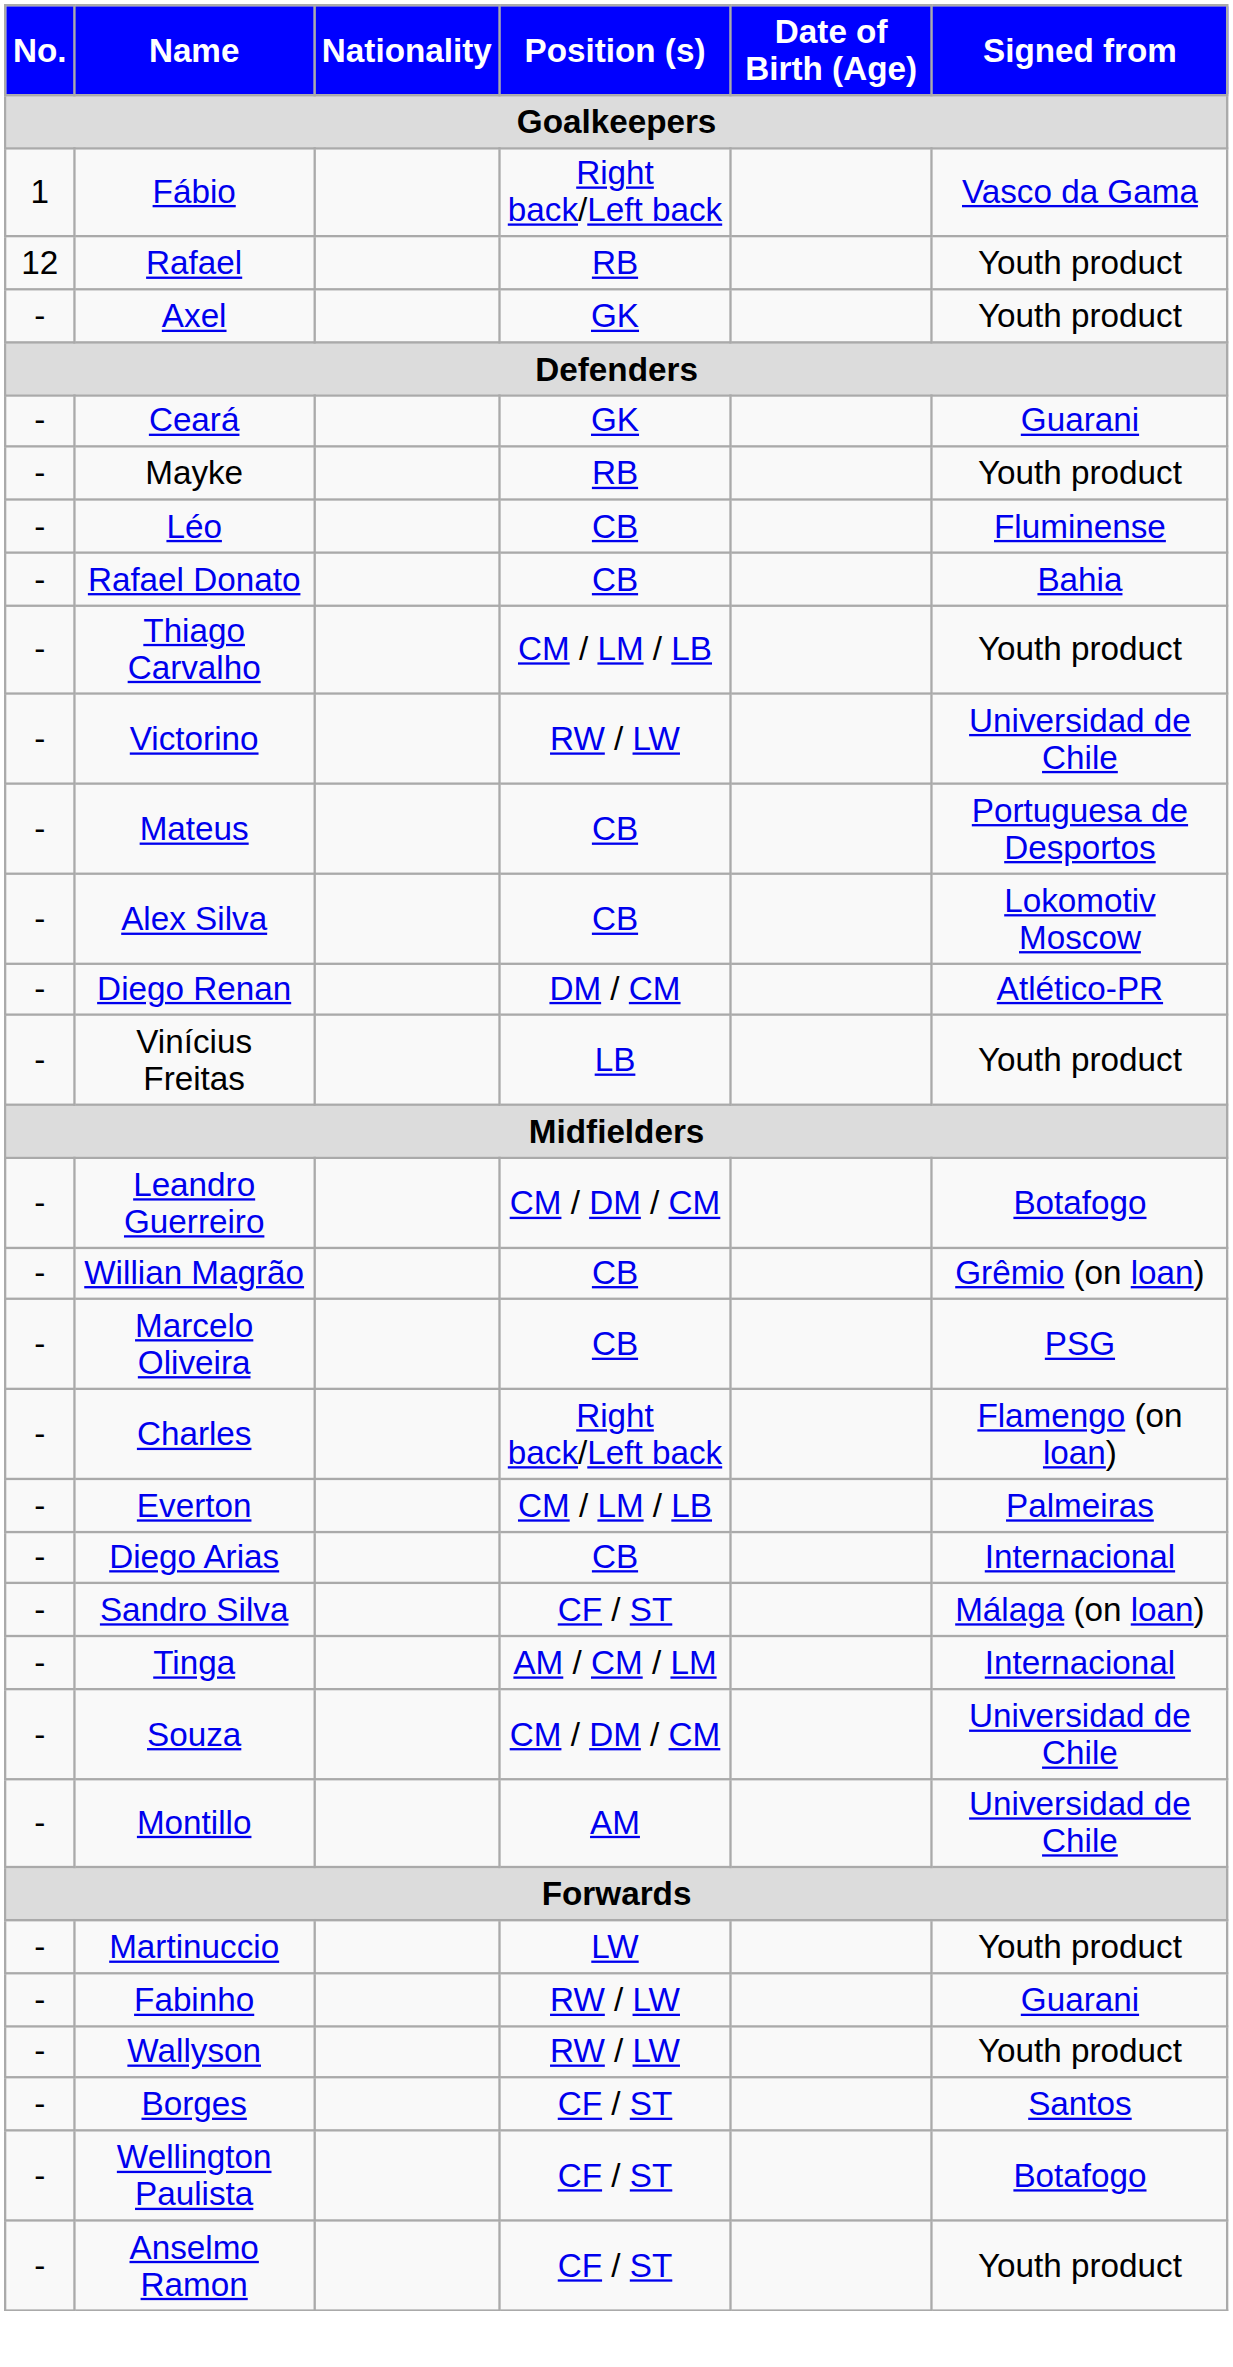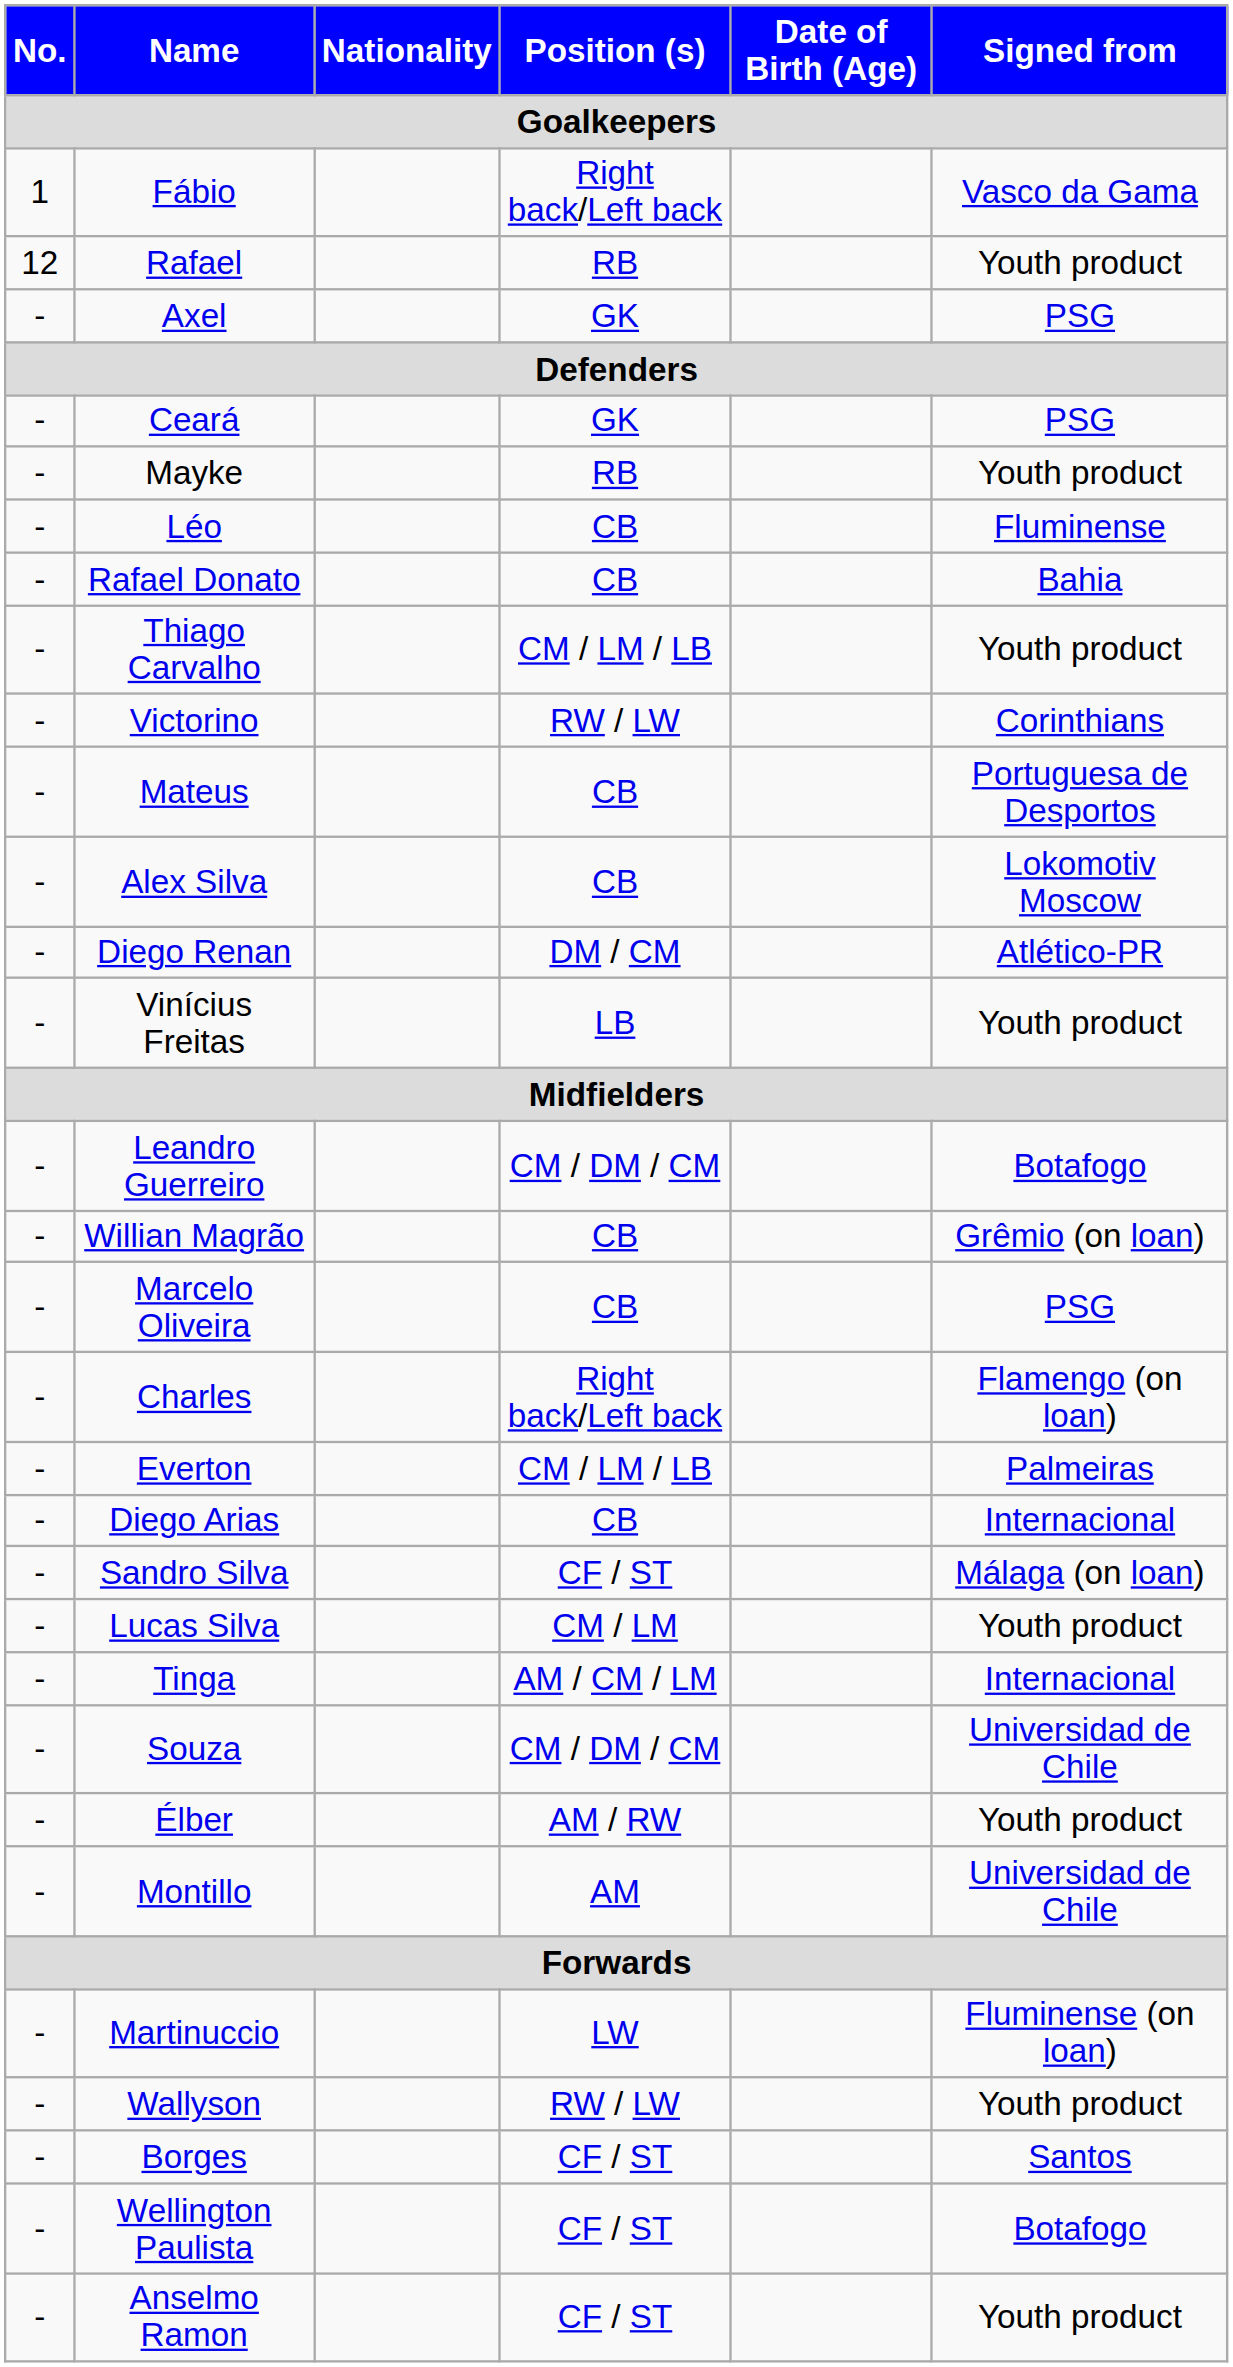 <table class="wikitable" style="text-align:center; font-size:90%; width:85%;">
 <tr>
 <th style="background:#00f; color:white; text-align:center;">No.</th>
 <th style="background:#00f; color:white; text-align:center;">Name</th>
 <th style="background:#00f; color:white; text-align:center;">Nationality</th>
 <th style="background:#00f; color:white; text-align:center;">Position (s)</th>
 <th style="background:#00f; color:white; text-align:center;">Date of Birth (Age)</th>
 <th style="background:#00f; color:white; text-align:center;">Signed from</th>
 </tr>
 <tr>
 <th colspan="6" style="background:#dcdcdc; text-align:center;">Goalkeepers</th>
 </tr>
 <tr>
 <td>1</td>
 <td><a href='#'>Fábio</a></td>
 <td></td>
 <td><a href='#'>Right back</a>/<a href='#'>Left back</a></td>
 <td></td>
 <td> <a href='#'>Vasco da Gama</a></td>
 </tr>
 <tr>
 <td>12</td>
 <td><a href='#'>Rafael</a></td>
 <td></td>
 <td><a href='#'>RB</a></td>
 <td></td>
 <td>Youth product</td>
 </tr>
 <tr>
 <td>-</td>
 <td><a href='#'>Axel</a></td>
 <td></td>
 <td><a href='#'>GK</a></td>
 <td></td>
-<td>Youth product</td>
+<td> <a href='#'>PSG</a></td>
 </tr>
 <tr>
 <th colspan="6" style="background:#dcdcdc; text-align:center;">Defenders</th>
 </tr>
 <tr>
 <td>-</td>
 <td><a href='#'>Ceará</a></td>
 <td></td>
 <td><a href='#'>GK</a></td>
 <td></td>
-<td> <a href='#'>Guarani</a></td>
+<td> <a href='#'>PSG</a></td>
 </tr>
 <tr>
 <td>-</td>
 <td>Mayke</td>
 <td></td>
 <td><a href='#'>RB</a></td>
 <td></td>
 <td>Youth product</td>
 </tr>
 <tr>
 <td>-</td>
 <td><a href='#'>Léo</a></td>
 <td></td>
 <td><a href='#'>CB</a></td>
 <td></td>
 <td> <a href='#'>Fluminense</a></td>
 </tr>
 <tr>
 <td>-</td>
 <td><a href='#'>Rafael Donato</a></td>
 <td></td>
 <td><a href='#'>CB</a></td>
 <td></td>
 <td> <a href='#'>Bahia</a></td>
 </tr>
 <tr>
 <td>-</td>
 <td><a href='#'>Thiago Carvalho</a></td>
 <td></td>
 <td><a href='#'>CM</a> / <a href='#'>LM</a> / <a href='#'>LB</a></td>
 <td></td>
 <td>Youth product</td>
 </tr>
 <tr>
 <td>-</td>
 <td><a href='#'>Victorino</a></td>
 <td></td>
 <td><a href='#'>RW</a> / <a href='#'>LW</a></td>
 <td></td>
-<td> <a href='#'>Universidad de Chile</a></td>
+<td> <a href='#'>Corinthians</a></td>
 </tr>
 <tr>
 <td>-</td>
 <td><a href='#'>Mateus</a></td>
 <td></td>
 <td><a href='#'>CB</a></td>
 <td></td>
 <td> <a href='#'>Portuguesa de Desportos</a></td>
 </tr>
 <tr>
 <td>-</td>
 <td><a href='#'>Alex Silva</a></td>
 <td></td>
 <td><a href='#'>CB</a></td>
 <td></td>
 <td> <a href='#'>Lokomotiv Moscow</a></td>
 </tr>
 <tr>
 <td>-</td>
 <td><a href='#'>Diego Renan</a></td>
 <td></td>
 <td><a href='#'>DM</a> / <a href='#'>CM</a></td>
 <td></td>
 <td> <a href='#'>Atlético-PR</a></td>
 </tr>
 <tr>
 <td>-</td>
 <td>Vinícius Freitas</td>
 <td></td>
 <td><a href='#'>LB</a></td>
 <td></td>
 <td>Youth product</td>
 </tr>
 <tr>
 <th colspan="6" style="background:#dcdcdc; text-align:center;">Midfielders</th>
 </tr>
 <tr>
 <td>-</td>
 <td><a href='#'>Leandro Guerreiro</a></td>
 <td></td>
 <td><a href='#'>CM</a> / <a href='#'>DM</a> / <a href='#'>CM</a></td>
 <td></td>
 <td> <a href='#'>Botafogo</a></td>
 </tr>
 <tr>
 <td>-</td>
 <td><a href='#'>Willian Magrão</a></td>
 <td></td>
 <td><a href='#'>CB</a></td>
 <td></td>
 <td> <a href='#'>Grêmio</a> (on <a href='#'>loan</a>)</td>
 </tr>
 <tr>
 <td>-</td>
 <td><a href='#'>Marcelo Oliveira</a></td>
 <td></td>
 <td><a href='#'>CB</a></td>
 <td></td>
 <td> <a href='#'>PSG</a></td>
 </tr>
 <tr>
 <td>-</td>
 <td><a href='#'>Charles</a></td>
 <td></td>
 <td><a href='#'>Right back</a>/<a href='#'>Left back</a></td>
 <td></td>
 <td> <a href='#'>Flamengo</a> (on <a href='#'>loan</a>)</td>
 </tr>
 <tr>
 <td>-</td>
 <td><a href='#'>Everton</a></td>
 <td></td>
 <td><a href='#'>CM</a> / <a href='#'>LM</a> / <a href='#'>LB</a></td>
 <td></td>
 <td> <a href='#'>Palmeiras</a></td>
 </tr>
 <tr>
 <td>-</td>
 <td><a href='#'>Diego Arias</a></td>
 <td></td>
 <td><a href='#'>CB</a></td>
 <td></td>
 <td> <a href='#'>Internacional</a></td>
 </tr>
 <tr>
 <td>-</td>
 <td><a href='#'>Sandro Silva</a></td>
 <td></td>
 <td><a href='#'>CF</a> / <a href='#'>ST</a></td>
 <td></td>
 <td> <a href='#'>Málaga</a> (on <a href='#'>loan</a>)</td>
 </tr>
 <tr>
 <td>-</td>
+<td><a href='#'>Lucas Silva</a></td>
+<td></td>
+<td><a href='#'>CM</a> / <a href='#'>LM</a></td>
+<td></td>
+<td>Youth product</td>
+</tr>
+<tr>
+<td>-</td>
 <td><a href='#'>Tinga</a></td>
 <td></td>
 <td><a href='#'>AM</a> / <a href='#'>CM</a> / <a href='#'>LM</a></td>
 <td></td>
 <td> <a href='#'>Internacional</a></td>
 </tr>
 <tr>
 <td>-</td>
 <td><a href='#'>Souza</a></td>
 <td></td>
 <td><a href='#'>CM</a> / <a href='#'>DM</a> / <a href='#'>CM</a></td>
 <td></td>
 <td> <a href='#'>Universidad de Chile</a></td>
+</tr>
+<tr>
+<td>-</td>
+<td><a href='#'>Élber</a></td>
+<td></td>
+<td><a href='#'>AM</a> / <a href='#'>RW</a></td>
+<td></td>
+<td>Youth product</td>
 </tr>
 <tr>
 <td>-</td>
 <td><a href='#'>Montillo</a></td>
 <td></td>
 <td><a href='#'>AM</a></td>
 <td></td>
 <td> <a href='#'>Universidad de Chile</a></td>
 </tr>
 <tr>
 <th colspan="6" style="background:#dcdcdc; text-align:center;">Forwards</th>
 </tr>
 <tr>
 <td>-</td>
 <td><a href='#'>Martinuccio</a></td>
 <td></td>
 <td><a href='#'>LW</a></td>
 <td></td>
-<td>Youth product</td>
-</tr>
-<tr>
-<td>-</td>
-<td><a href='#'>Fabinho</a></td>
-<td></td>
-<td><a href='#'>RW</a> / <a href='#'>LW</a></td>
-<td></td>
-<td> <a href='#'>Guarani</a></td>
+<td> <a href='#'>Fluminense</a> (on <a href='#'>loan</a>)</td>
 </tr>
 <tr>
 <td>-</td>
 <td><a href='#'>Wallyson</a></td>
 <td></td>
 <td><a href='#'>RW</a> / <a href='#'>LW</a></td>
 <td></td>
 <td>Youth product</td>
 </tr>
 <tr>
 <td>-</td>
 <td><a href='#'>Borges</a></td>
 <td></td>
 <td><a href='#'>CF</a> / <a href='#'>ST</a></td>
 <td></td>
 <td> <a href='#'>Santos</a></td>
 </tr>
 <tr>
 <td>-</td>
 <td><a href='#'>Wellington Paulista</a></td>
 <td></td>
 <td><a href='#'>CF</a> / <a href='#'>ST</a></td>
 <td></td>
 <td> <a href='#'>Botafogo</a></td>
 </tr>
 <tr>
 <td>-</td>
 <td><a href='#'>Anselmo Ramon</a></td>
 <td></td>
 <td><a href='#'>CF</a> / <a href='#'>ST</a></td>
 <td></td>
 <td>Youth product</td>
 </tr>
 </table>
